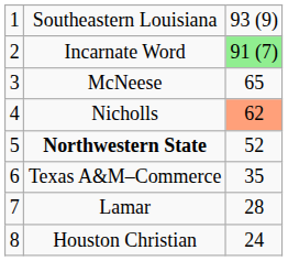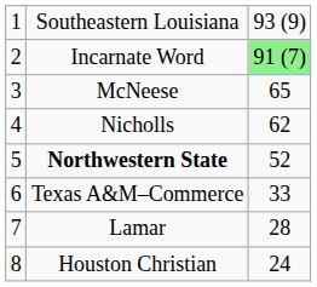 <table class="wikitable">
 <tr align="center">
 <td>1</td>
 <td>Southeastern Louisiana</td>
 <td>93 (9)</td>
 </tr>
 <tr align="center">
 <td>2</td>
 <td>Incarnate Word</td>
 <td style="background: lightgreen;">91 (7)</td>
 </tr>
 <tr align="center">
 <td>3</td>
 <td>McNeese</td>
 <td>65</td>
 </tr>
 <tr align="center">
 <td>4</td>
 <td>Nicholls</td>
-<td style="background: lightsalmon;">62</td>
+<td>62</td>
 </tr>
 <tr align="center">
 <td>5</td>
 <td><strong>Northwestern State</strong></td>
 <td>52</td>
 </tr>
 <tr align="center">
 <td>6</td>
 <td>Texas A&M–Commerce</td>
-<td>35</td>
+<td>33</td>
 </tr>
 <tr align="center">
 <td>7</td>
 <td>Lamar</td>
 <td>28</td>
 </tr>
 <tr align="center">
 <td>8</td>
 <td>Houston Christian</td>
 <td>24</td>
 </tr>
 </table>
